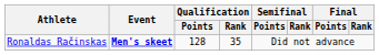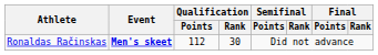 <table class="wikitable" style="font-size:90%">
 <tr>
 <th rowspan="2">Athlete</th>
 <th rowspan="2">Event</th>
 <th colspan=2>Qualification</th>
 <th colspan=2>Semifinal</th>
 <th colspan=2>Final</th>
 </tr>
 <tr style="font-size:95%">
 <th>Points</th>
 <th>Rank</th>
 <th>Points</th>
 <th>Rank</th>
 <th>Points</th>
 <th>Rank</th>
 </tr>
 <tr align=center>
 <td align=left><a href='#'>Ronaldas Račinskas</a></td>
 <td align=left><strong><a href='#'>Men's skeet</a></strong></td>
-<td>128</td>
-<td>35</td>
+<td>112</td>
+<td>30</td>
 <td colspan=4>Did not advance</td>
 </tr>
 </table>
